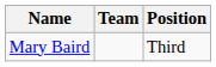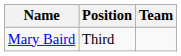 <table class="wikitable">
 <tr>
 <th><strong>Name</strong></th>
+<th><strong>Position</strong></th>
 <th><strong>Team</strong></th>
-<th><strong>Position</strong></th>
 </tr>
 <tr>
 <td><a href='#'>Mary Baird</a></td>
+<td>Third</td>
 <td></td>
-<td>Third</td>
 </tr>
 </table>
